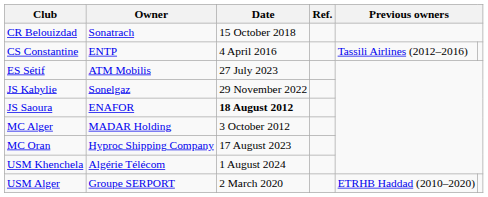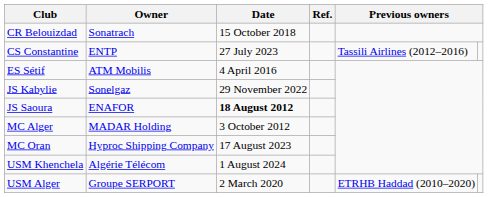 <table class="wikitable plainrowheaders sortable" style="text-align:left; font-size:95%">
 <tr>
 <th>Club</th>
 <th>Owner</th>
 <th>Date</th>
 <th>Ref.</th>
 <th colspan=2>Previous owners</th>
 </tr>
 <tr style="vertical-align:top;">
 <td><a href='#'>CR Belouizdad</a></td>
 <td><a href='#'>Sonatrach</a></td>
 <td>15 October 2018</td>
 <td></td>
 </tr>
 <tr style="vertical-align:top;">
 <td><a href='#'>CS Constantine</a></td>
 <td><a href='#'>ENTP</a></td>
-<td>4 April 2016</td>
+<td>27 July 2023</td>
 <td></td>
 <td><a href='#'>Tassili Airlines</a> (2012–2016)</td>
 <td></td>
 </tr>
 <tr style="vertical-align:top;">
 <td><a href='#'>ES Sétif</a></td>
 <td><a href='#'>ATM Mobilis</a></td>
-<td>27 July 2023</td>
+<td>4 April 2016</td>
 <td></td>
 </tr>
 <tr style="vertical-align:top;">
 <td><a href='#'>JS Kabylie</a></td>
 <td><a href='#'>Sonelgaz</a></td>
 <td>29 November 2022</td>
 <td></td>
 </tr>
 <tr style="vertical-align:top;">
 <td><a href='#'>JS Saoura</a></td>
 <td><a href='#'>ENAFOR</a></td>
 <td><strong>18 August 2012</strong></td>
 <td></td>
 </tr>
 <tr style="vertical-align:top;">
 <td><a href='#'>MC Alger</a></td>
 <td><a href='#'>MADAR Holding</a></td>
 <td>3 October 2012</td>
 <td></td>
 </tr>
 <tr style="vertical-align:top;">
 <td><a href='#'>MC Oran</a></td>
 <td><a href='#'>Hyproc Shipping Company</a></td>
 <td>17 August 2023</td>
 <td></td>
 </tr>
 <tr style="vertical-align:top;">
 <td><a href='#'>USM Khenchela</a></td>
 <td><a href='#'>Algérie Télécom</a></td>
 <td>1 August 2024</td>
 <td></td>
 </tr>
 <tr style="vertical-align:top;">
 <td><a href='#'>USM Alger</a></td>
 <td><a href='#'>Groupe SERPORT</a></td>
 <td>2 March 2020</td>
 <td></td>
 <td><a href='#'>ETRHB Haddad</a> (2010–2020)</td>
 <td></td>
 </tr>
 </table>
